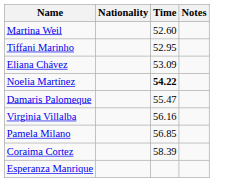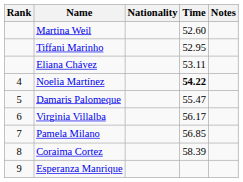 <table class="wikitable sortable" style="text-align:center;font-size:95%">
 <tr>
+<th>Rank</th>
 <th>Name</th>
 <th>Nationality</th>
 <th>Time</th>
 <th>Notes</th>
 </tr>
 <tr>
+<td></td>
 <td align=left><a href='#'>Martina Weil</a></td>
 <td align=left></td>
 <td>52.60</td>
 <td></td>
 </tr>
 <tr>
+<td></td>
 <td align=left><a href='#'>Tiffani Marinho</a></td>
 <td align=left></td>
 <td>52.95</td>
 <td></td>
 </tr>
 <tr>
+<td></td>
 <td align=left><a href='#'>Eliana Chávez</a></td>
 <td align=left></td>
-<td>53.09</td>
+<td>53.11</td>
 <td></td>
 </tr>
 <tr>
+<td>4</td>
 <td align=left><a href='#'>Noelia Martínez</a></td>
 <td align=left></td>
 <td><strong>54.22</strong></td>
 <td></td>
 </tr>
 <tr>
+<td>5</td>
 <td align=left><a href='#'>Damaris Palomeque</a></td>
 <td align=left></td>
 <td>55.47</td>
 <td></td>
 </tr>
 <tr>
+<td>6</td>
 <td align=left><a href='#'>Virginia Villalba</a></td>
 <td align=left></td>
-<td>56.16</td>
+<td>56.17</td>
 <td></td>
 </tr>
 <tr>
+<td>7</td>
 <td align=left><a href='#'>Pamela Milano</a></td>
 <td align=left></td>
 <td>56.85</td>
 <td></td>
 </tr>
 <tr>
+<td>8</td>
 <td align=left><a href='#'>Coraima Cortez</a></td>
 <td align=left></td>
 <td>58.39</td>
 <td></td>
 </tr>
 <tr>
+<td>9</td>
 <td align=left><a href='#'>Esperanza Manrique</a></td>
 <td align=left></td>
 <td></td>
 <td></td>
 </tr>
 </table>
